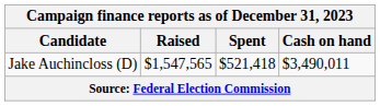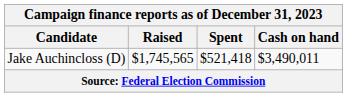 <table class="wikitable sortable">
 <tr>
 <th colspan=4>Campaign finance reports as of December 31, 2023</th>
 </tr>
 <tr style="text-align:center;">
 <th>Candidate</th>
 <th>Raised</th>
 <th>Spent</th>
 <th>Cash on hand</th>
 </tr>
 <tr>
 <td>Jake Auchincloss (D)</td>
-<td>$1,547,565</td>
+<td>$1,745,565</td>
 <td>$521,418</td>
 <td>$3,490,011</td>
 </tr>
 <tr>
 <th colspan="4"><small>Source: <a href='#'>Federal Election Commission</a></small></th>
 </tr>
 </table>
